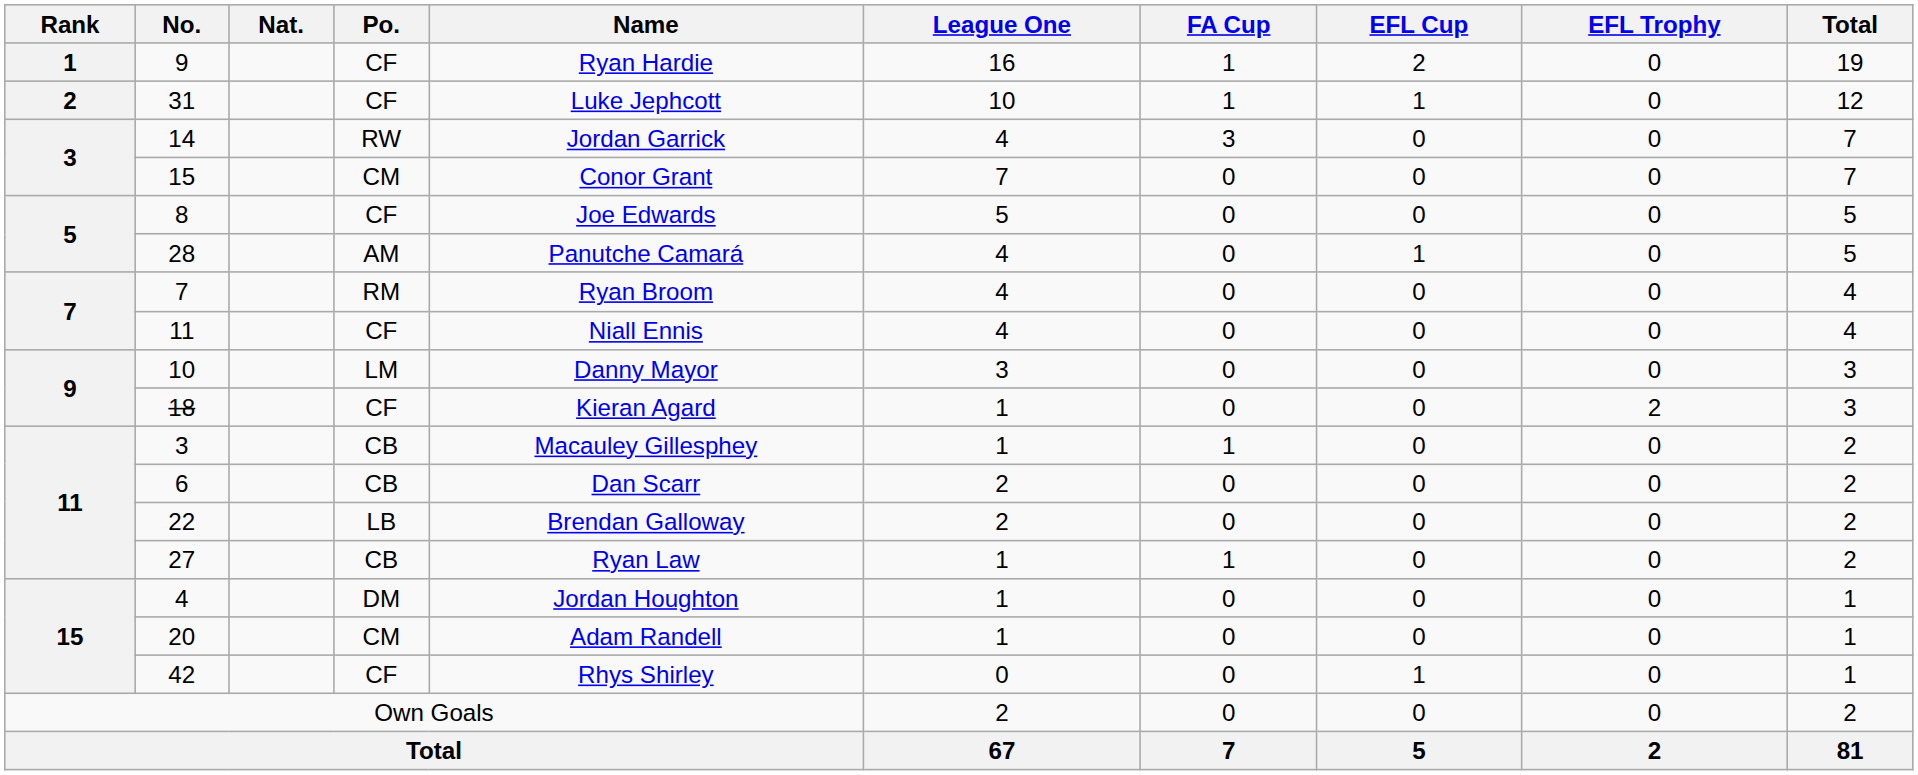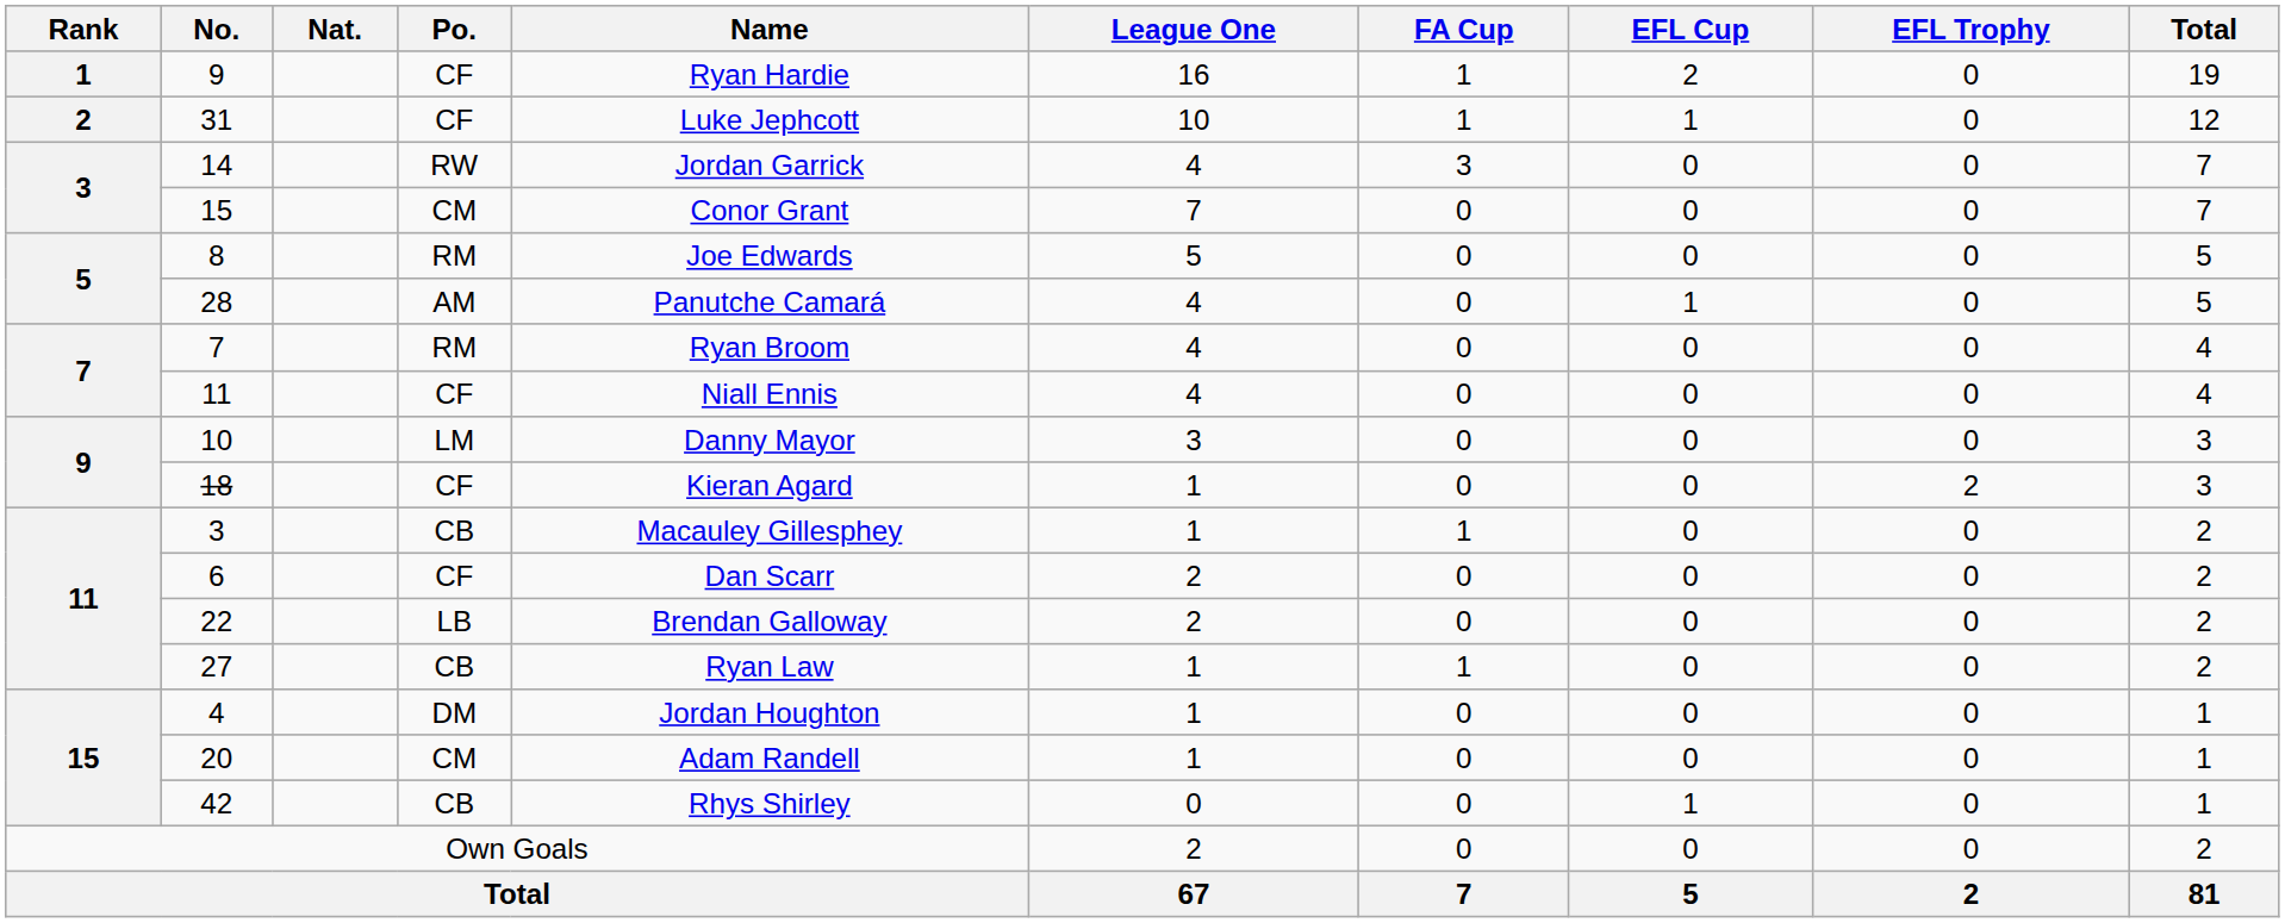 <table class="wikitable" style="text-align:center; font-size:95%; width:95%;">
 <tr>
 <th>Rank</th>
 <th>No.</th>
 <th>Nat.</th>
 <th>Po.</th>
 <th>Name</th>
 <th><a href='#'>League One</a></th>
 <th><a href='#'>FA Cup</a></th>
 <th><a href='#'>EFL Cup</a></th>
 <th><a href='#'>EFL Trophy</a></th>
 <th>Total</th>
 </tr>
 <tr>
 <th rowspan=1>1</th>
 <td>9</td>
 <td></td>
 <td>CF</td>
 <td><a href='#'>Ryan Hardie</a></td>
 <td>16</td>
 <td>1</td>
 <td>2</td>
 <td>0</td>
 <td>19</td>
 </tr>
 <tr>
 <th rowspan=1>2</th>
 <td>31</td>
 <td></td>
 <td>CF</td>
 <td><a href='#'>Luke Jephcott</a></td>
 <td>10</td>
 <td>1</td>
 <td>1</td>
 <td>0</td>
 <td>12</td>
 </tr>
 <tr>
 <th rowspan=2>3</th>
 <td>14</td>
 <td></td>
 <td>RW</td>
 <td><a href='#'>Jordan Garrick</a></td>
 <td>4</td>
 <td>3</td>
 <td>0</td>
 <td>0</td>
 <td>7</td>
 </tr>
 <tr>
 <td>15</td>
 <td></td>
 <td>CM</td>
 <td><a href='#'>Conor Grant</a></td>
 <td>7</td>
 <td>0</td>
 <td>0</td>
 <td>0</td>
 <td>7</td>
 </tr>
 <tr>
 <th rowspan=2>5</th>
 <td>8</td>
 <td></td>
-<td>CF</td>
+<td>RM</td>
 <td><a href='#'>Joe Edwards</a></td>
 <td>5</td>
 <td>0</td>
 <td>0</td>
 <td>0</td>
 <td>5</td>
 </tr>
 <tr>
 <td>28</td>
 <td></td>
 <td>AM</td>
 <td><a href='#'>Panutche Camará</a></td>
 <td>4</td>
 <td>0</td>
 <td>1</td>
 <td>0</td>
 <td>5</td>
 </tr>
 <tr>
 <th rowspan=2>7</th>
 <td>7</td>
 <td></td>
 <td>RM</td>
 <td><a href='#'>Ryan Broom</a></td>
 <td>4</td>
 <td>0</td>
 <td>0</td>
 <td>0</td>
 <td>4</td>
 </tr>
 <tr>
 <td>11</td>
 <td></td>
 <td>CF</td>
 <td><a href='#'>Niall Ennis</a></td>
 <td>4</td>
 <td>0</td>
 <td>0</td>
 <td>0</td>
 <td>4</td>
 </tr>
 <tr>
 <th rowspan=2>9</th>
 <td>10</td>
 <td></td>
 <td>LM</td>
 <td><a href='#'>Danny Mayor</a></td>
 <td>3</td>
 <td>0</td>
 <td>0</td>
 <td>0</td>
 <td>3</td>
 </tr>
 <tr>
 <td><s>18</s></td>
 <td></td>
 <td>CF</td>
 <td><a href='#'>Kieran Agard</a></td>
 <td>1</td>
 <td>0</td>
 <td>0</td>
 <td>2</td>
 <td>3</td>
 </tr>
 <tr>
 <th rowspan=4>11</th>
 <td>3</td>
 <td></td>
 <td>CB</td>
 <td><a href='#'>Macauley Gillesphey</a></td>
 <td>1</td>
 <td>1</td>
 <td>0</td>
 <td>0</td>
 <td>2</td>
 </tr>
 <tr>
 <td>6</td>
 <td></td>
-<td>CB</td>
+<td>CF</td>
 <td><a href='#'>Dan Scarr</a></td>
 <td>2</td>
 <td>0</td>
 <td>0</td>
 <td>0</td>
 <td>2</td>
 </tr>
 <tr>
 <td>22</td>
 <td></td>
 <td>LB</td>
 <td><a href='#'>Brendan Galloway</a></td>
 <td>2</td>
 <td>0</td>
 <td>0</td>
 <td>0</td>
 <td>2</td>
 </tr>
 <tr>
 <td>27</td>
 <td></td>
 <td>CB</td>
 <td><a href='#'>Ryan Law</a></td>
 <td>1</td>
 <td>1</td>
 <td>0</td>
 <td>0</td>
 <td>2</td>
 </tr>
 <tr>
 <th rowspan=3>15</th>
 <td>4</td>
 <td></td>
 <td>DM</td>
 <td><a href='#'>Jordan Houghton</a></td>
 <td>1</td>
 <td>0</td>
 <td>0</td>
 <td>0</td>
 <td>1</td>
 </tr>
 <tr>
 <td>20</td>
 <td></td>
 <td>CM</td>
 <td><a href='#'>Adam Randell</a></td>
 <td>1</td>
 <td>0</td>
 <td>0</td>
 <td>0</td>
 <td>1</td>
 </tr>
 <tr>
 <td>42</td>
 <td></td>
-<td>CF</td>
+<td>CB</td>
 <td><a href='#'>Rhys Shirley</a></td>
 <td>0</td>
 <td>0</td>
 <td>1</td>
 <td>0</td>
 <td>1</td>
 </tr>
 <tr>
 <td colspan=5>Own Goals</td>
 <td>2</td>
 <td>0</td>
 <td>0</td>
 <td>0</td>
 <td>2</td>
 </tr>
 <tr>
 <th colspan=5>Total</th>
 <th>67</th>
 <th>7</th>
 <th>5</th>
 <th>2</th>
 <th>81</th>
 </tr>
 </table>
